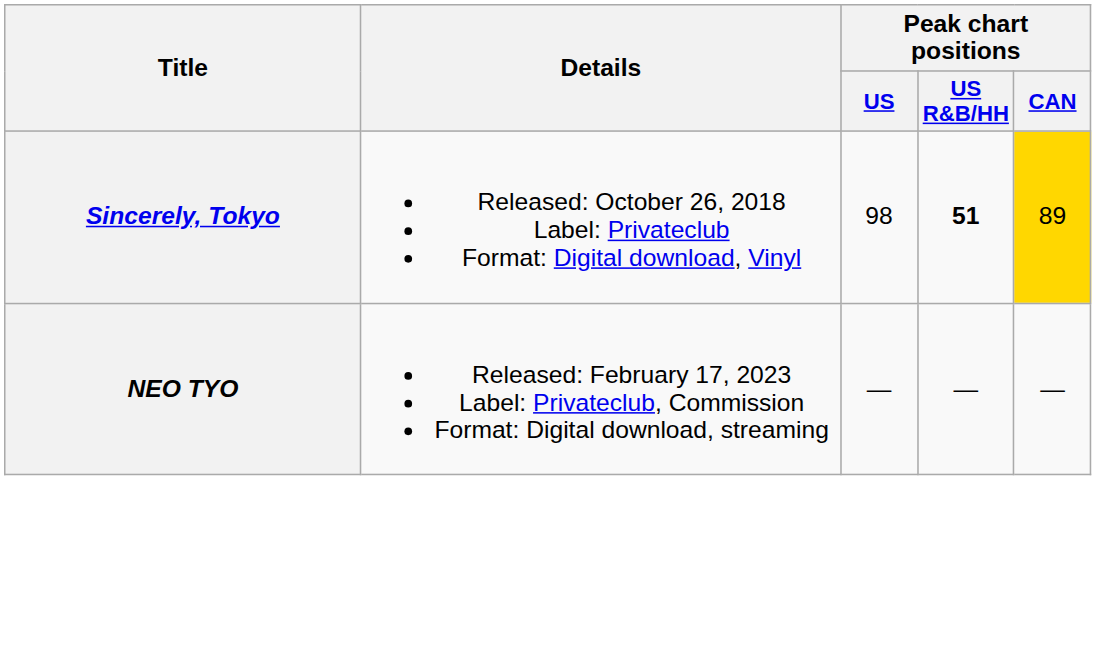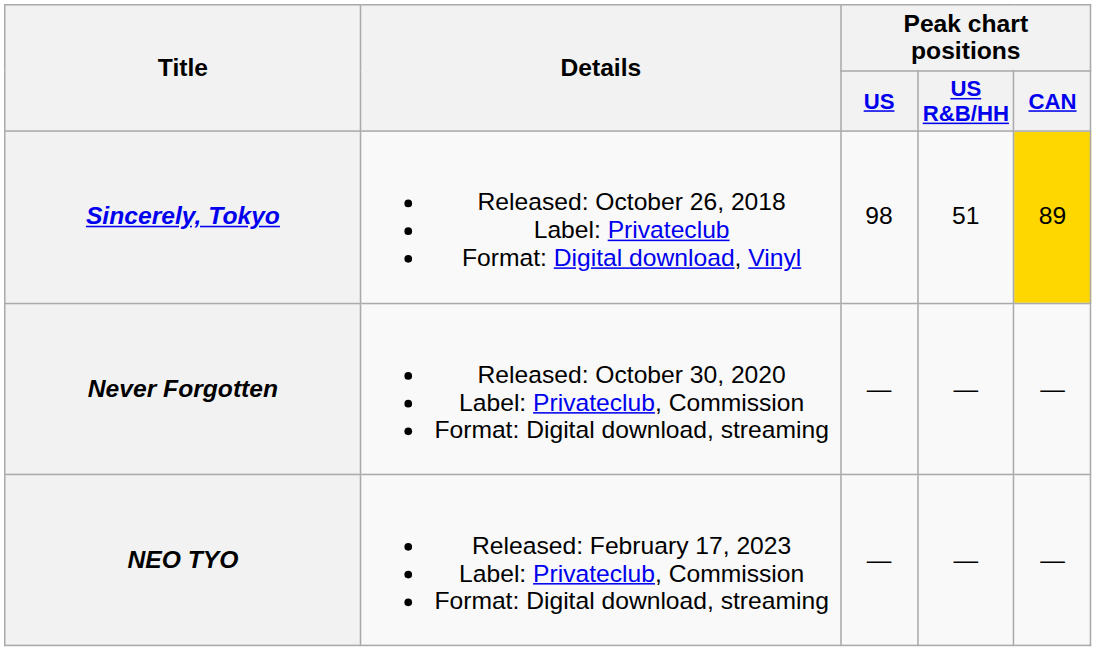 <table class="wikitable plainrowheaders" style="text-align:center;">
 <tr>
 <th scope="col" rowspan="2" style="width:14em;">Title</th>
 <th scope="col" rowspan="2" style="width:19em;">Details</th>
 <th colspan="3" scope="col">Peak chart positions</th>
 </tr>
 <tr>
 <th scope="col" style="width:3em;font-size:90%;"><a href='#'>US</a><br></th>
 <th scope="col" style="width:3em;font-size:90%;"><a href='#'>US R&B/HH</a><br></th>
 <th scope="col" style="width:3em;font-size:90%;"><a href='#'>CAN</a><br></th>
 </tr>
 <tr>
 <th scope="row"><em><a href='#'>Sincerely, Tokyo</a></em></th>
 <td><br><ul><li>Released: October 26, 2018</li><li>Label: <a href='#'>Privateclub</a></li><li>Format: <a href='#'>Digital download</a>, <a href='#'>Vinyl</a></li></ul></td>
 <td>98</td>
-<td><strong>51</strong></td>
+<td>51</td>
 <td style="background: gold;">89</td>
+</tr>
+<tr>
+<th scope="row"><em>Never Forgotten</em></th>
+<td><br><ul><li>Released: October 30, 2020</li><li>Label: <a href='#'>Privateclub</a>, Commission</li><li>Format: Digital download, streaming</li></ul></td>
+<td>—</td>
+<td>—</td>
+<td>—</td>
 </tr>
 <tr>
 <th scope="row"><em>NEO TYO</em></th>
 <td><br><ul><li>Released: February 17, 2023</li><li>Label: <a href='#'>Privateclub</a>, Commission</li><li>Format: Digital download, streaming</li></ul></td>
 <td>—</td>
 <td>—</td>
 <td>—</td>
 </tr>
 </table>
